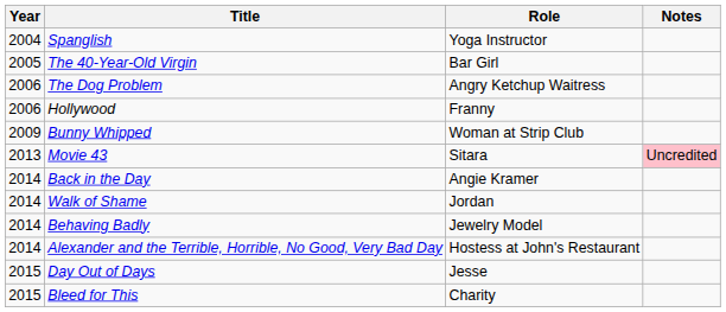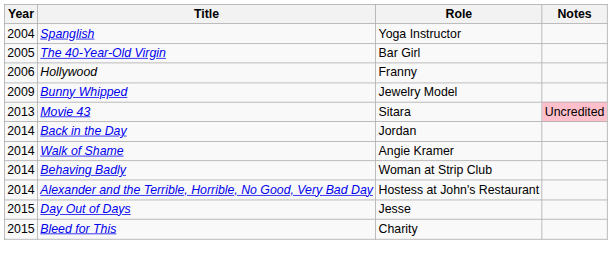 <table class="wikitable sortable">
 <tr>
 <th>Year</th>
 <th>Title</th>
 <th>Role</th>
 <th>Notes</th>
 </tr>
 <tr>
 <td>2004</td>
 <td><a href='#'><em>Spanglish</em></a></td>
 <td>Yoga Instructor</td>
 <td></td>
 </tr>
 <tr>
 <td>2005</td>
 <td><em><a href='#'>The 40-Year-Old Virgin</a></em></td>
 <td>Bar Girl</td>
 <td></td>
 </tr>
 <tr>
 <td>2006</td>
-<td><em><a href='#'>The Dog Problem</a></em></td>
-<td>Angry Ketchup Waitress</td>
-<td></td>
-</tr>
-<tr>
-<td>2006</td>
 <td><em>Hollywood</em></td>
 <td>Franny</td>
 <td></td>
 </tr>
 <tr>
 <td>2009</td>
 <td><em><a href='#'>Bunny Whipped</a></em></td>
-<td>Woman at Strip Club</td>
+<td>Jewelry Model</td>
 <td></td>
 </tr>
 <tr>
 <td>2013</td>
 <td><em><a href='#'>Movie 43</a></em></td>
 <td>Sitara</td>
 <td style="background: pink;">Uncredited</td>
 </tr>
 <tr>
 <td>2014</td>
 <td><a href='#'><em>Back in the Day</em></a></td>
+<td>Jordan</td>
+<td></td>
+</tr>
+<tr>
+<td>2014</td>
+<td><a href='#'><em>Walk of Shame</em></a></td>
 <td>Angie Kramer</td>
 <td></td>
 </tr>
 <tr>
 <td>2014</td>
-<td><a href='#'><em>Walk of Shame</em></a></td>
-<td>Jordan</td>
-<td></td>
-</tr>
-<tr>
-<td>2014</td>
 <td><a href='#'><em>Behaving Badly</em></a></td>
-<td>Jewelry Model</td>
+<td>Woman at Strip Club</td>
 <td></td>
 </tr>
 <tr>
 <td>2014</td>
 <td><a href='#'><em>Alexander and the Terrible, Horrible, No Good, Very Bad Day</em></a></td>
 <td>Hostess at John's Restaurant</td>
 <td></td>
 </tr>
 <tr>
 <td>2015</td>
 <td><a href='#'><em>Day Out of Days</em></a></td>
 <td>Jesse</td>
 <td></td>
 </tr>
 <tr>
 <td>2015</td>
 <td><em><a href='#'>Bleed for This</a></em></td>
 <td>Charity</td>
 <td></td>
 </tr>
 </table>
